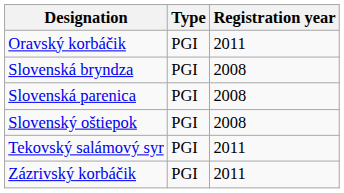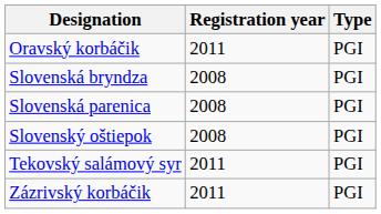 <table class="wikitable">
 <tr>
 <th>Designation</th>
+<th>Registration year</th>
 <th>Type</th>
-<th>Registration year</th>
 </tr>
 <tr>
 <td><a href='#'>Oravský korbáčik</a></td>
+<td>2011</td>
 <td>PGI</td>
-<td>2011</td>
 </tr>
 <tr>
 <td><a href='#'>Slovenská bryndza</a></td>
+<td>2008</td>
 <td>PGI</td>
-<td>2008</td>
 </tr>
 <tr>
 <td><a href='#'>Slovenská parenica</a></td>
+<td>2008</td>
 <td>PGI</td>
-<td>2008</td>
 </tr>
 <tr>
 <td><a href='#'>Slovenský oštiepok</a></td>
+<td>2008</td>
 <td>PGI</td>
-<td>2008</td>
 </tr>
 <tr>
 <td><a href='#'>Tekovský salámový syr</a></td>
+<td>2011</td>
 <td>PGI</td>
-<td>2011</td>
 </tr>
 <tr>
 <td><a href='#'>Zázrivský korbáčik</a></td>
+<td>2011</td>
 <td>PGI</td>
-<td>2011</td>
 </tr>
 </table>
